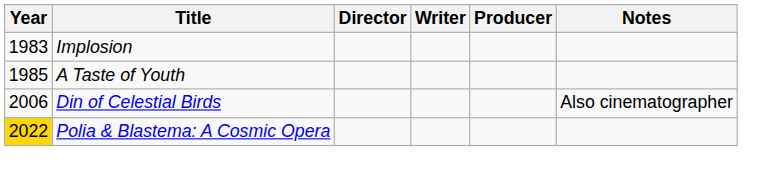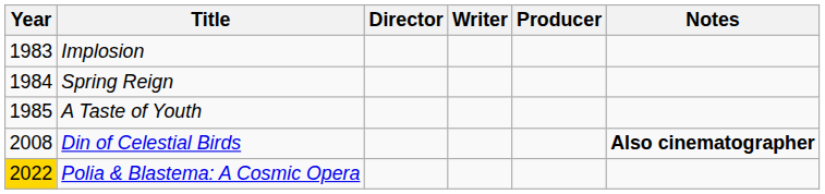 <table class="wikitable">
 <tr>
 <th>Year</th>
 <th>Title</th>
 <th>Director</th>
 <th>Writer</th>
 <th>Producer</th>
 <th>Notes</th>
 </tr>
 <tr>
 <td>1983</td>
 <td><em>Implosion</em></td>
 <td></td>
 <td></td>
 <td></td>
 <td></td>
 </tr>
 <tr>
+<td>1984</td>
+<td><em>Spring Reign</em></td>
+<td></td>
+<td></td>
+<td></td>
+<td></td>
+</tr>
+<tr>
 <td>1985</td>
 <td><em>A Taste of Youth</em></td>
 <td></td>
 <td></td>
 <td></td>
 <td></td>
 </tr>
 <tr>
-<td>2006</td>
+<td>2008</td>
 <td><em><a href='#'>Din of Celestial Birds</a></em></td>
 <td></td>
 <td></td>
 <td></td>
-<td>Also cinematographer</td>
+<td><strong>Also cinematographer</strong></td>
 </tr>
 <tr>
 <td style="background: gold;">2022</td>
 <td><em><a href='#'>Polia & Blastema: A Cosmic Opera</a></em></td>
 <td></td>
 <td></td>
 <td></td>
 <td></td>
 </tr>
 </table>
